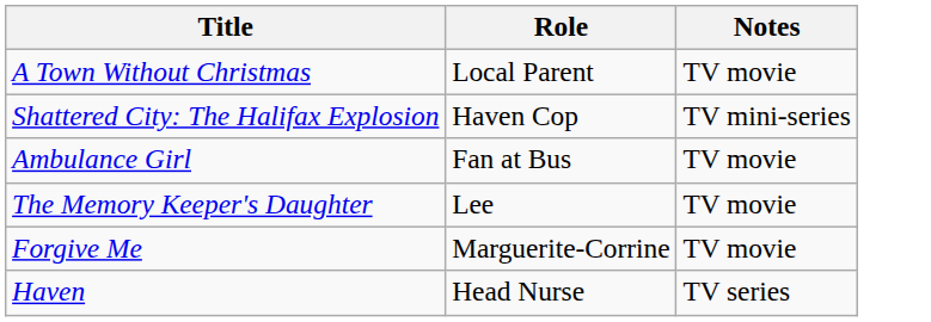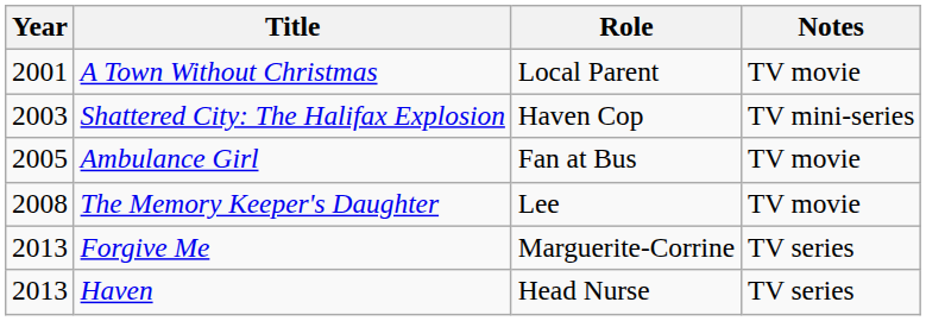 <table class="wikitable sortable">
 <tr>
+<th>Year</th>
 <th>Title</th>
 <th>Role</th>
 <th class="unsortable">Notes</th>
 </tr>
 <tr>
+<td>2001</td>
 <td><em><a href='#'>A Town Without Christmas</a></em></td>
 <td>Local Parent</td>
 <td>TV movie</td>
 </tr>
 <tr>
+<td>2003</td>
 <td><em><a href='#'>Shattered City: The Halifax Explosion</a></em></td>
 <td>Haven Cop</td>
 <td>TV mini-series</td>
 </tr>
 <tr>
+<td>2005</td>
 <td><em><a href='#'>Ambulance Girl</a></em></td>
 <td>Fan at Bus</td>
 <td>TV movie</td>
 </tr>
 <tr>
+<td>2008</td>
 <td><em><a href='#'>The Memory Keeper's Daughter</a></em></td>
 <td>Lee</td>
 <td>TV movie</td>
 </tr>
 <tr>
+<td>2013</td>
 <td><em><a href='#'>Forgive Me</a></em></td>
 <td>Marguerite-Corrine</td>
-<td>TV movie</td>
+<td>TV series</td>
 </tr>
 <tr>
+<td>2013</td>
 <td><em><a href='#'>Haven</a></em></td>
 <td>Head Nurse</td>
 <td>TV series</td>
 </tr>
 </table>
